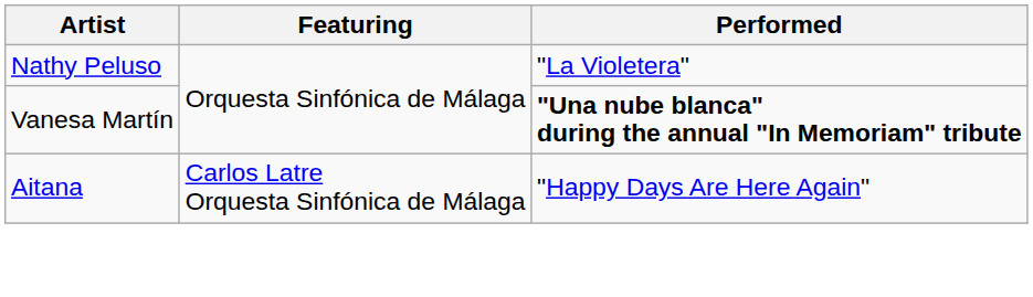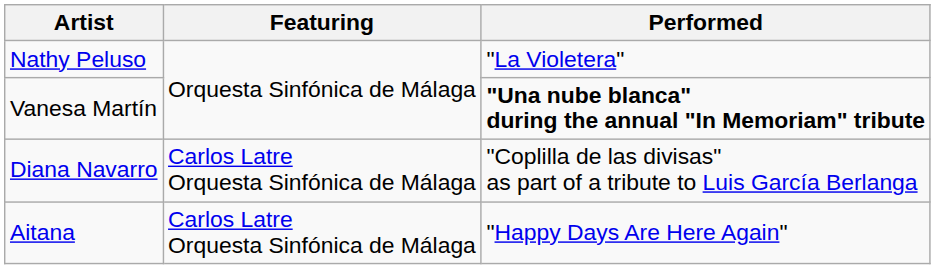 <table class="wikitable">
 <tr>
 <th>Artist</th>
 <th>Featuring</th>
 <th>Performed</th>
 </tr>
 <tr>
 <td><a href='#'>Nathy Peluso</a></td>
 <td rowspan="2">Orquesta Sinfónica de Málaga</td>
 <td>"<a href='#'>La Violetera</a>"</td>
 </tr>
 <tr>
 <td>Vanesa Martín</td>
 <td><strong>"Una nube blanca"<br>during the annual "In Memoriam" tribute</strong></td>
 </tr>
 <tr>
+<td><a href='#'>Diana Navarro</a></td>
+<td><a href='#'>Carlos Latre</a><br>Orquesta Sinfónica de Málaga</td>
+<td>"Coplilla de las divisas"<br>as part of a tribute to <a href='#'>Luis García Berlanga</a></td>
+</tr>
+<tr>
 <td><a href='#'>Aitana</a></td>
 <td><a href='#'>Carlos Latre</a><br>Orquesta Sinfónica de Málaga</td>
 <td>"<a href='#'>Happy Days Are Here Again</a>"</td>
 </tr>
 </table>
